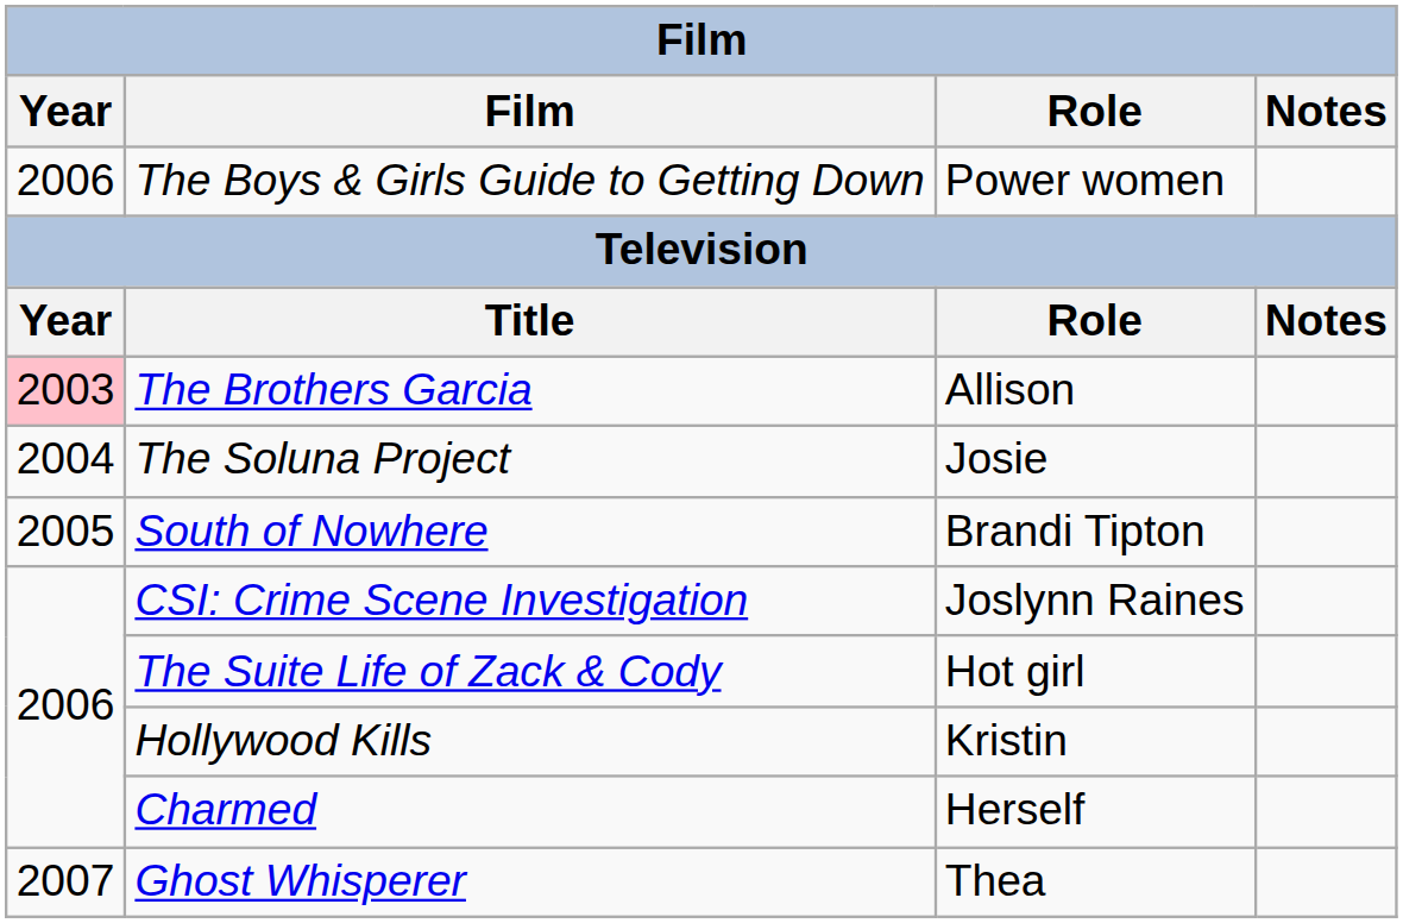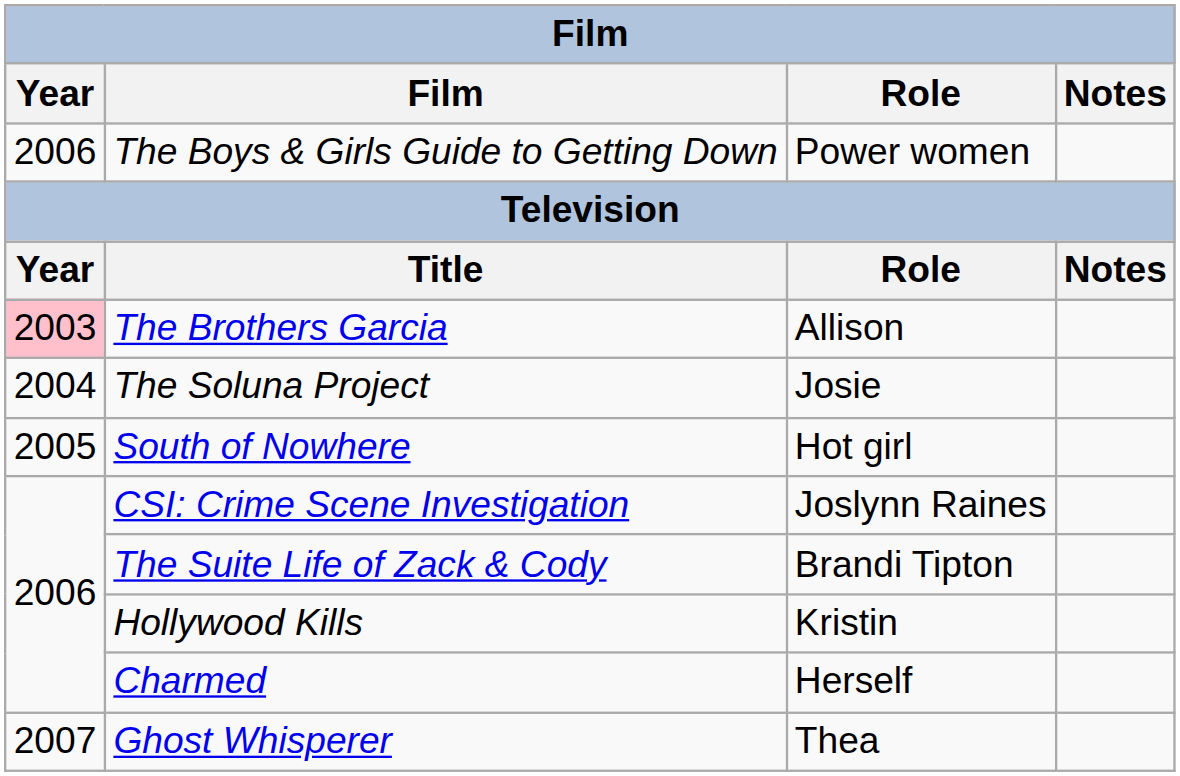 <table class="wikitable">
 <tr style="background:#ccc; text-align:center;">
 <th colspan="4" style="background: LightSteelBlue;">Film</th>
 </tr>
 <tr style="background:#ccc; text-align:center;">
 <th>Year</th>
 <th>Film</th>
 <th>Role</th>
 <th>Notes</th>
 </tr>
 <tr>
 <td>2006</td>
 <td><em>The Boys & Girls Guide to Getting Down</em></td>
 <td>Power women</td>
 <td></td>
 </tr>
 <tr style="background:#ccc; text-align:center;">
 <th colspan="4" style="background: LightSteelBlue;">Television</th>
 </tr>
 <tr style="background:#ccc; text-align:center;">
 <th>Year</th>
 <th>Title</th>
 <th>Role</th>
 <th>Notes</th>
 </tr>
 <tr>
 <td style="background: pink;">2003</td>
 <td><em><a href='#'>The Brothers Garcia</a></em></td>
 <td>Allison</td>
 <td></td>
 </tr>
 <tr>
 <td>2004</td>
 <td><em>The Soluna Project</em></td>
 <td>Josie</td>
 <td></td>
 </tr>
 <tr>
 <td>2005</td>
 <td><em><a href='#'>South of Nowhere</a></em></td>
-<td>Brandi Tipton</td>
+<td>Hot girl</td>
 <td></td>
 </tr>
 <tr>
 <td rowspan="4">2006</td>
 <td><em><a href='#'>CSI: Crime Scene Investigation</a></em></td>
 <td>Joslynn Raines</td>
 <td></td>
 </tr>
 <tr>
 <td><em><a href='#'>The Suite Life of Zack & Cody</a></em></td>
-<td>Hot girl</td>
+<td>Brandi Tipton</td>
 <td></td>
 </tr>
 <tr>
 <td><em>Hollywood Kills</em></td>
 <td>Kristin</td>
 <td></td>
 </tr>
 <tr>
 <td><em><a href='#'>Charmed</a></em></td>
 <td>Herself</td>
 <td></td>
 </tr>
 <tr>
 <td>2007</td>
 <td><em><a href='#'>Ghost Whisperer</a></em></td>
 <td>Thea</td>
 <td></td>
 </tr>
 </table>
